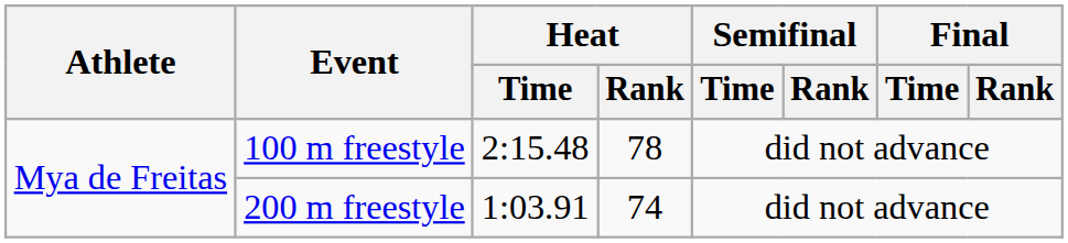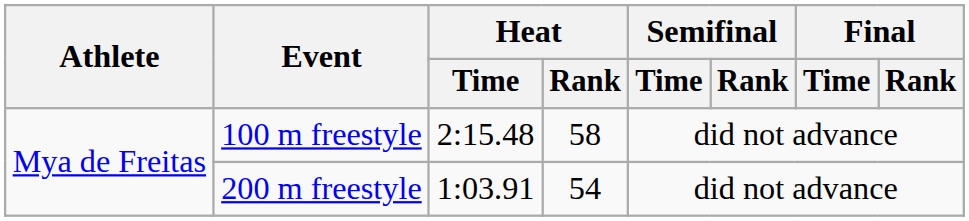 <table class="wikitable" style="text-align:center; font-size:90%">
 <tr>
 <th rowspan="2">Athlete</th>
 <th rowspan="2">Event</th>
 <th colspan="2">Heat</th>
 <th colspan="2">Semifinal</th>
 <th colspan="2">Final</th>
 </tr>
 <tr style="font-size:95%">
 <th>Time</th>
 <th>Rank</th>
 <th>Time</th>
 <th>Rank</th>
 <th>Time</th>
 <th>Rank</th>
 </tr>
 <tr>
 <td align=left rowspan=2><a href='#'>Mya de Freitas</a></td>
 <td align=left><a href='#'>100 m freestyle</a></td>
 <td>2:15.48</td>
-<td>78</td>
+<td>58</td>
 <td colspan=4>did not advance</td>
 </tr>
 <tr>
 <td align=left><a href='#'>200 m freestyle</a></td>
 <td>1:03.91</td>
-<td>74</td>
+<td>54</td>
 <td colspan=4>did not advance</td>
 </tr>
 </table>
